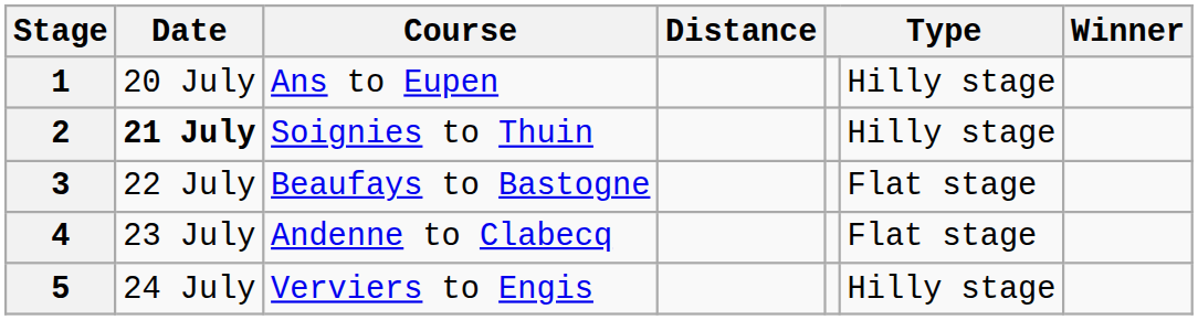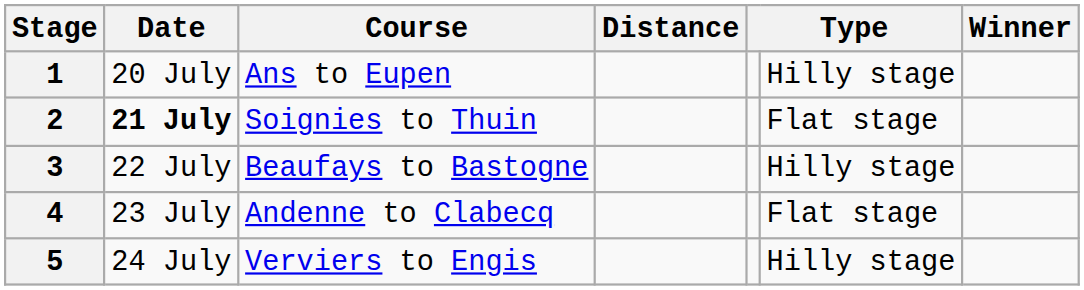 <table class="wikitable">
 <tr>
 <th scope="col">Stage</th>
 <th scope="col">Date</th>
 <th scope="col">Course</th>
 <th scope="col">Distance</th>
 <th scope="col" colspan="2">Type</th>
 <th scope="col">Winner</th>
 </tr>
 <tr>
 <th style="text-align:center">1</th>
 <td align=right>20 July</td>
 <td><a href='#'>Ans</a> to <a href='#'>Eupen</a></td>
 <td style="text-align:center;"></td>
 <td></td>
 <td>Hilly stage</td>
 <td></td>
 </tr>
 <tr>
 <th style="text-align:center">2</th>
 <td align=right><strong>21 July</strong></td>
 <td><a href='#'>Soignies</a> to <a href='#'>Thuin</a></td>
 <td style="text-align:center;"></td>
 <td></td>
-<td>Hilly stage</td>
+<td>Flat stage</td>
 <td></td>
 </tr>
 <tr>
 <th style="text-align:center">3</th>
 <td align=right>22 July</td>
 <td><a href='#'>Beaufays</a> to <a href='#'>Bastogne</a></td>
 <td style="text-align:center;"></td>
 <td></td>
-<td>Flat stage</td>
+<td>Hilly stage</td>
 <td></td>
 </tr>
 <tr>
 <th style="text-align:center">4</th>
 <td align=right>23 July</td>
 <td><a href='#'>Andenne</a> to <a href='#'>Clabecq</a></td>
 <td style="text-align:center;"></td>
 <td></td>
 <td>Flat stage</td>
 <td></td>
 </tr>
 <tr>
 <th style="text-align:center">5</th>
 <td align=right>24 July</td>
 <td><a href='#'>Verviers</a> to <a href='#'>Engis</a></td>
 <td style="text-align:center;"></td>
 <td></td>
 <td>Hilly stage</td>
 <td></td>
 </tr>
 </table>
